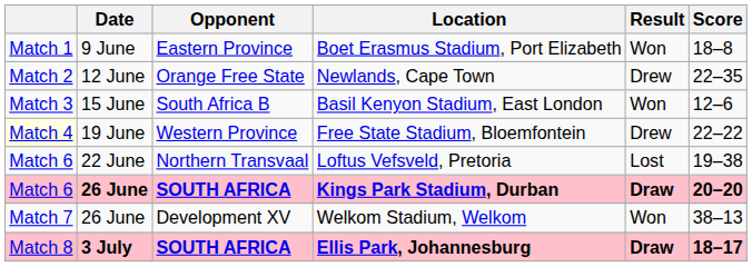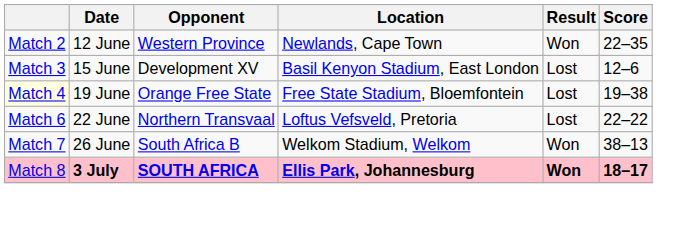 <table class="wikitable" style="font-size: 95%;">
 <tr>
 <th></th>
 <th>Date</th>
 <th>Opponent</th>
 <th>Location</th>
 <th>Result</th>
 <th>Score</th>
 </tr>
 <tr>
-<td><a href='#'>Match 1</a></td>
-<td>9 June</td>
-<td><a href='#'>Eastern Province</a></td>
-<td><a href='#'>Boet Erasmus Stadium</a>, Port Elizabeth</td>
-<td>Won</td>
-<td>18–8</td>
-</tr>
-<tr>
 <td><a href='#'>Match 2</a></td>
 <td>12 June</td>
-<td><a href='#'>Orange Free State</a></td>
+<td><a href='#'>Western Province</a></td>
 <td><a href='#'>Newlands</a>, Cape Town</td>
-<td>Drew</td>
+<td>Won</td>
 <td>22–35</td>
 </tr>
 <tr>
 <td><a href='#'>Match 3</a></td>
 <td>15 June</td>
-<td><a href='#'>South Africa B</a></td>
+<td>Development XV</td>
 <td><a href='#'>Basil Kenyon Stadium</a>, East London</td>
-<td>Won</td>
+<td>Lost</td>
 <td>12–6</td>
 </tr>
 <tr>
 <td style="background: lightyellow;"><a href='#'>Match 4</a></td>
 <td>19 June</td>
-<td><a href='#'>Western Province</a></td>
+<td><a href='#'>Orange Free State</a></td>
 <td><a href='#'>Free State Stadium</a>, Bloemfontein</td>
-<td>Drew</td>
-<td>22–22</td>
+<td>Lost</td>
+<td>19–38</td>
 </tr>
 <tr>
 <td><a href='#'>Match 6</a></td>
 <td>22 June</td>
 <td><a href='#'>Northern Transvaal</a></td>
 <td><a href='#'>Loftus Vefsveld</a>, Pretoria</td>
 <td>Lost</td>
-<td>19–38</td>
-</tr>
-<tr bgcolor=Pink>
-<td><a href='#'>Match 6</a></td>
-<td><strong>26 June</strong></td>
-<td><strong><a href='#'>SOUTH AFRICA</a></strong></td>
-<td><strong><a href='#'>Kings Park Stadium</a>, Durban</strong></td>
-<td><strong>Draw</strong></td>
-<td><strong>20–20</strong></td>
+<td>22–22</td>
 </tr>
 <tr>
 <td><a href='#'>Match 7</a></td>
 <td>26 June</td>
-<td>Development XV</td>
+<td><a href='#'>South Africa B</a></td>
 <td>Welkom Stadium, <a href='#'>Welkom</a></td>
 <td>Won</td>
 <td>38–13</td>
 </tr>
 <tr bgcolor=Pink>
 <td><a href='#'>Match 8</a></td>
 <td><strong>3 July</strong></td>
 <td><strong><a href='#'>SOUTH AFRICA</a></strong></td>
 <td><strong><a href='#'>Ellis Park</a>, Johannesburg</strong></td>
-<td><strong>Draw</strong></td>
+<td><strong>Won</strong></td>
 <td><strong>18–17</strong></td>
 </tr>
 <tr>
 </tr>
 </table>
